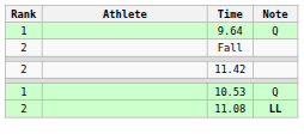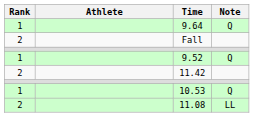 <table class=wikitable style="text-align:center">
 <tr>
 <th width=40>Rank</th>
 <th width=200>Athlete</th>
 <th width=50>Time</th>
 <th width=50>Note</th>
 </tr>
 <tr bgcolor=ccffcc>
 <td>1</td>
 <td align=left></td>
 <td>9.64</td>
 <td>Q</td>
 </tr>
 <tr>
 <td>2</td>
 <td align=left></td>
 <td>Fall</td>
 <td></td>
 </tr>
 <tr bgcolor=#DDDDDD>
 <td colspan=4></td>
 </tr>
+<tr bgcolor=ccffcc>
+<td>1</td>
+<td align=left></td>
+<td>9.52</td>
+<td>Q</td>
+</tr>
 <tr>
 <td>2</td>
 <td align=left></td>
 <td>11.42</td>
 <td></td>
 </tr>
 <tr bgcolor=#DDDDDD>
 <td colspan=4></td>
 </tr>
 <tr bgcolor=ccffcc>
 <td>1</td>
 <td align=left></td>
 <td>10.53</td>
 <td>Q</td>
 </tr>
 <tr bgcolor=ccffcc>
 <td>2</td>
 <td align=left></td>
 <td>11.08</td>
-<td><strong>LL</strong></td>
+<td>LL</td>
 </tr>
 </table>
